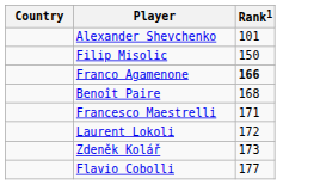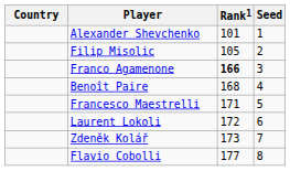 <table class="sortable wikitable">
 <tr>
 <th width="70">Country</th>
 <th width="175">Player</th>
 <th>Rank<sup>1</sup></th>
+<th>Seed</th>
 </tr>
 <tr>
 <td></td>
 <td><a href='#'>Alexander Shevchenko</a></td>
 <td>101</td>
+<td>1</td>
 </tr>
 <tr>
 <td></td>
 <td><a href='#'>Filip Misolic</a></td>
-<td>150</td>
+<td>105</td>
+<td>2</td>
 </tr>
 <tr>
 <td></td>
 <td><a href='#'>Franco Agamenone</a></td>
 <td><strong>166</strong></td>
+<td>3</td>
 </tr>
 <tr>
 <td></td>
 <td><a href='#'>Benoît Paire</a></td>
 <td>168</td>
+<td>4</td>
 </tr>
 <tr>
 <td></td>
 <td><a href='#'>Francesco Maestrelli</a></td>
 <td>171</td>
+<td>5</td>
 </tr>
 <tr>
 <td></td>
 <td><a href='#'>Laurent Lokoli</a></td>
 <td>172</td>
+<td>6</td>
 </tr>
 <tr>
 <td></td>
 <td><a href='#'>Zdeněk Kolář</a></td>
 <td>173</td>
+<td>7</td>
 </tr>
 <tr>
 <td></td>
 <td><a href='#'>Flavio Cobolli</a></td>
 <td>177</td>
+<td>8</td>
 </tr>
 </table>
